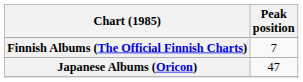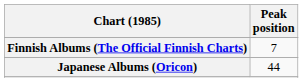 <table class="wikitable sortable plainrowheaders" style="text-align:center">
 <tr>
 <th scope="col">Chart (1985)</th>
 <th scope="col">Peak<br> position</th>
 </tr>
 <tr>
 </tr>
 <tr>
 <th scope="row">Finnish Albums (<a href='#'>The Official Finnish Charts</a>)</th>
 <td align="center">7</td>
 </tr>
 <tr>
 </tr>
 <tr>
 <th scope="row">Japanese Albums (<a href='#'>Oricon</a>)</th>
-<td align="center">47</td>
+<td align="center">44</td>
 </tr>
 <tr>
 </tr>
 <tr>
 </tr>
 <tr>
 </tr>
 <tr>
 </tr>
 <tr>
 </tr>
 </table>
